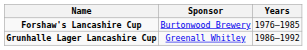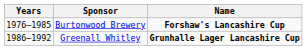 <table class="wikitable" style="text-align: center;">
 <tr>
+<th>Years</th>
+<th>Sponsor</th>
 <th>Name</th>
-<th>Sponsor</th>
-<th>Years</th>
 </tr>
 <tr>
+<td>1976–1985</td>
+<td><a href='#'>Burtonwood Brewery</a></td>
 <td><strong>Forshaw's Lancashire Cup</strong></td>
-<td><a href='#'>Burtonwood Brewery</a></td>
-<td>1976–1985</td>
 </tr>
 <tr>
+<td>1986–1992</td>
+<td><a href='#'>Greenall Whitley</a></td>
 <td><strong>Grunhalle Lager Lancashire Cup</strong></td>
-<td><a href='#'>Greenall Whitley</a></td>
-<td>1986–1992</td>
 </tr>
 </table>
